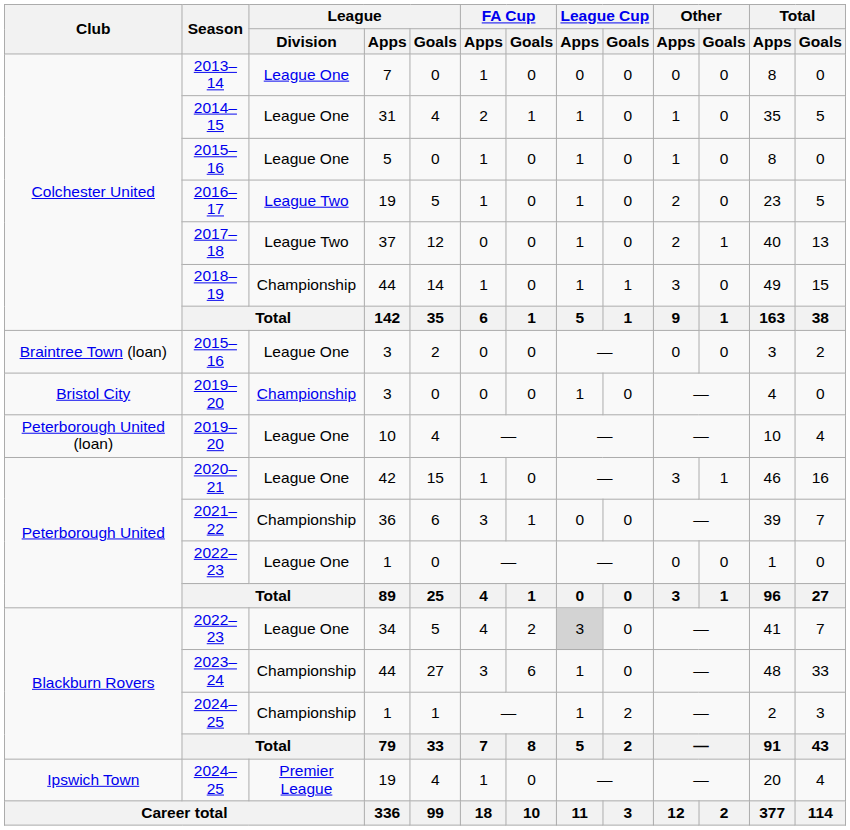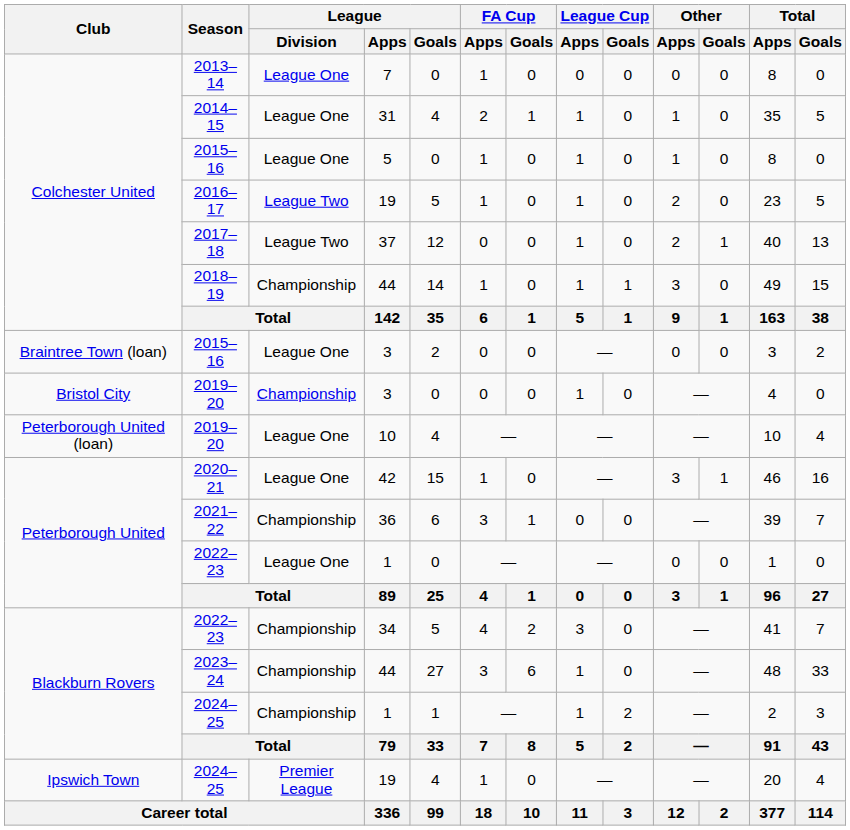 <table class=wikitable style="text-align: center;">
 <tr>
 <th rowspan=2>Club</th>
 <th rowspan=2>Season</th>
 <th colspan=3>League</th>
 <th colspan=2><a href='#'>FA Cup</a></th>
 <th colspan=2><a href='#'>League Cup</a></th>
 <th colspan=2>Other</th>
 <th colspan=2>Total</th>
 </tr>
 <tr>
 <th>Division</th>
 <th>Apps</th>
 <th>Goals</th>
 <th>Apps</th>
 <th>Goals</th>
 <th>Apps</th>
 <th>Goals</th>
 <th>Apps</th>
 <th>Goals</th>
 <th>Apps</th>
 <th>Goals</th>
 </tr>
 <tr>
 <td rowspan="7"><a href='#'>Colchester United</a></td>
 <td><a href='#'>2013–14</a></td>
 <td><a href='#'>League One</a></td>
 <td>7</td>
 <td>0</td>
 <td>1</td>
 <td>0</td>
 <td>0</td>
 <td>0</td>
 <td>0</td>
 <td>0</td>
 <td>8</td>
 <td>0</td>
 </tr>
 <tr>
 <td><a href='#'>2014–15</a></td>
 <td>League One</td>
 <td>31</td>
 <td>4</td>
 <td>2</td>
 <td>1</td>
 <td>1</td>
 <td>0</td>
 <td>1</td>
 <td>0</td>
 <td>35</td>
 <td>5</td>
 </tr>
 <tr>
 <td><a href='#'>2015–16</a></td>
 <td>League One</td>
 <td>5</td>
 <td>0</td>
 <td>1</td>
 <td>0</td>
 <td>1</td>
 <td>0</td>
 <td>1</td>
 <td>0</td>
 <td>8</td>
 <td>0</td>
 </tr>
 <tr>
 <td><a href='#'>2016–17</a></td>
 <td><a href='#'>League Two</a></td>
 <td>19</td>
 <td>5</td>
 <td>1</td>
 <td>0</td>
 <td>1</td>
 <td>0</td>
 <td>2</td>
 <td>0</td>
 <td>23</td>
 <td>5</td>
 </tr>
 <tr>
 <td><a href='#'>2017–18</a></td>
 <td>League Two</td>
 <td>37</td>
 <td>12</td>
 <td>0</td>
 <td>0</td>
 <td>1</td>
 <td>0</td>
 <td>2</td>
 <td>1</td>
 <td>40</td>
 <td>13</td>
 </tr>
 <tr>
 <td><a href='#'>2018–19</a></td>
 <td>Championship</td>
 <td>44</td>
 <td>14</td>
 <td>1</td>
 <td>0</td>
 <td>1</td>
 <td>1</td>
 <td>3</td>
 <td>0</td>
 <td>49</td>
 <td>15</td>
 </tr>
 <tr>
 <th colspan="2">Total</th>
 <th>142</th>
 <th>35</th>
 <th>6</th>
 <th>1</th>
 <th>5</th>
 <th>1</th>
 <th>9</th>
 <th>1</th>
 <th>163</th>
 <th>38</th>
 </tr>
 <tr>
 <td><a href='#'>Braintree Town</a> (loan)</td>
 <td><a href='#'>2015–16</a></td>
 <td>League One</td>
 <td>3</td>
 <td>2</td>
 <td>0</td>
 <td>0</td>
 <td colspan="2">—</td>
 <td>0</td>
 <td>0</td>
 <td>3</td>
 <td>2</td>
 </tr>
 <tr>
 <td><a href='#'>Bristol City</a></td>
 <td><a href='#'>2019–20</a></td>
 <td><a href='#'>Championship</a></td>
 <td>3</td>
 <td>0</td>
 <td>0</td>
 <td>0</td>
 <td>1</td>
 <td>0</td>
 <td colspan="2">—</td>
 <td>4</td>
 <td>0</td>
 </tr>
 <tr>
 <td><a href='#'>Peterborough United</a> (loan)</td>
 <td><a href='#'>2019–20</a></td>
 <td>League One</td>
 <td>10</td>
 <td>4</td>
 <td colspan="2">—</td>
 <td colspan="2">—</td>
 <td colspan="2">—</td>
 <td>10</td>
 <td>4</td>
 </tr>
 <tr>
 <td rowspan="4"><a href='#'>Peterborough United</a></td>
 <td><a href='#'>2020–21</a></td>
 <td>League One</td>
 <td>42</td>
 <td>15</td>
 <td>1</td>
 <td>0</td>
 <td colspan="2">—</td>
 <td>3</td>
 <td>1</td>
 <td>46</td>
 <td>16</td>
 </tr>
 <tr>
 <td><a href='#'>2021–22</a></td>
 <td>Championship</td>
 <td>36</td>
 <td>6</td>
 <td>3</td>
 <td>1</td>
 <td>0</td>
 <td>0</td>
 <td colspan="2">—</td>
 <td>39</td>
 <td>7</td>
 </tr>
 <tr>
 <td><a href='#'>2022–23</a></td>
 <td>League One</td>
 <td>1</td>
 <td>0</td>
 <td colspan="2">—</td>
 <td colspan="2">—</td>
 <td>0</td>
 <td>0</td>
 <td>1</td>
 <td>0</td>
 </tr>
 <tr>
 <th colspan="2">Total</th>
 <th>89</th>
 <th>25</th>
 <th>4</th>
 <th>1</th>
 <th>0</th>
 <th>0</th>
 <th>3</th>
 <th>1</th>
 <th>96</th>
 <th>27</th>
 </tr>
 <tr>
 <td rowspan="4"><a href='#'>Blackburn Rovers</a></td>
 <td><a href='#'>2022–23</a></td>
-<td>League One</td>
+<td>Championship</td>
 <td>34</td>
 <td>5</td>
 <td>4</td>
 <td>2</td>
-<td style="background: lightgrey;">3</td>
+<td>3</td>
 <td>0</td>
 <td colspan="2">—</td>
 <td>41</td>
 <td>7</td>
 </tr>
 <tr>
 <td><a href='#'>2023–24</a></td>
 <td>Championship</td>
 <td>44</td>
 <td>27</td>
 <td>3</td>
 <td>6</td>
 <td>1</td>
 <td>0</td>
 <td colspan="2">—</td>
 <td>48</td>
 <td>33</td>
 </tr>
 <tr>
 <td><a href='#'>2024–25</a></td>
 <td>Championship</td>
 <td>1</td>
 <td>1</td>
 <td colspan="2">—</td>
 <td>1</td>
 <td>2</td>
 <td colspan="2">—</td>
 <td>2</td>
 <td>3</td>
 </tr>
 <tr>
 <th colspan="2">Total</th>
 <th>79</th>
 <th>33</th>
 <th>7</th>
 <th>8</th>
 <th>5</th>
 <th>2</th>
 <th colspan="2">—</th>
 <th>91</th>
 <th>43</th>
 </tr>
 <tr>
 <td><a href='#'>Ipswich Town</a></td>
 <td><a href='#'>2024–25</a></td>
 <td><a href='#'>Premier League</a></td>
 <td>19</td>
 <td>4</td>
 <td>1</td>
 <td>0</td>
 <td colspan="2">—</td>
 <td colspan="2">—</td>
 <td>20</td>
 <td>4</td>
 </tr>
 <tr>
 <th colspan="3">Career total</th>
 <th>336</th>
 <th>99</th>
 <th>18</th>
 <th>10</th>
 <th>11</th>
 <th>3</th>
 <th>12</th>
 <th>2</th>
 <th>377</th>
 <th>114</th>
 </tr>
 </table>
